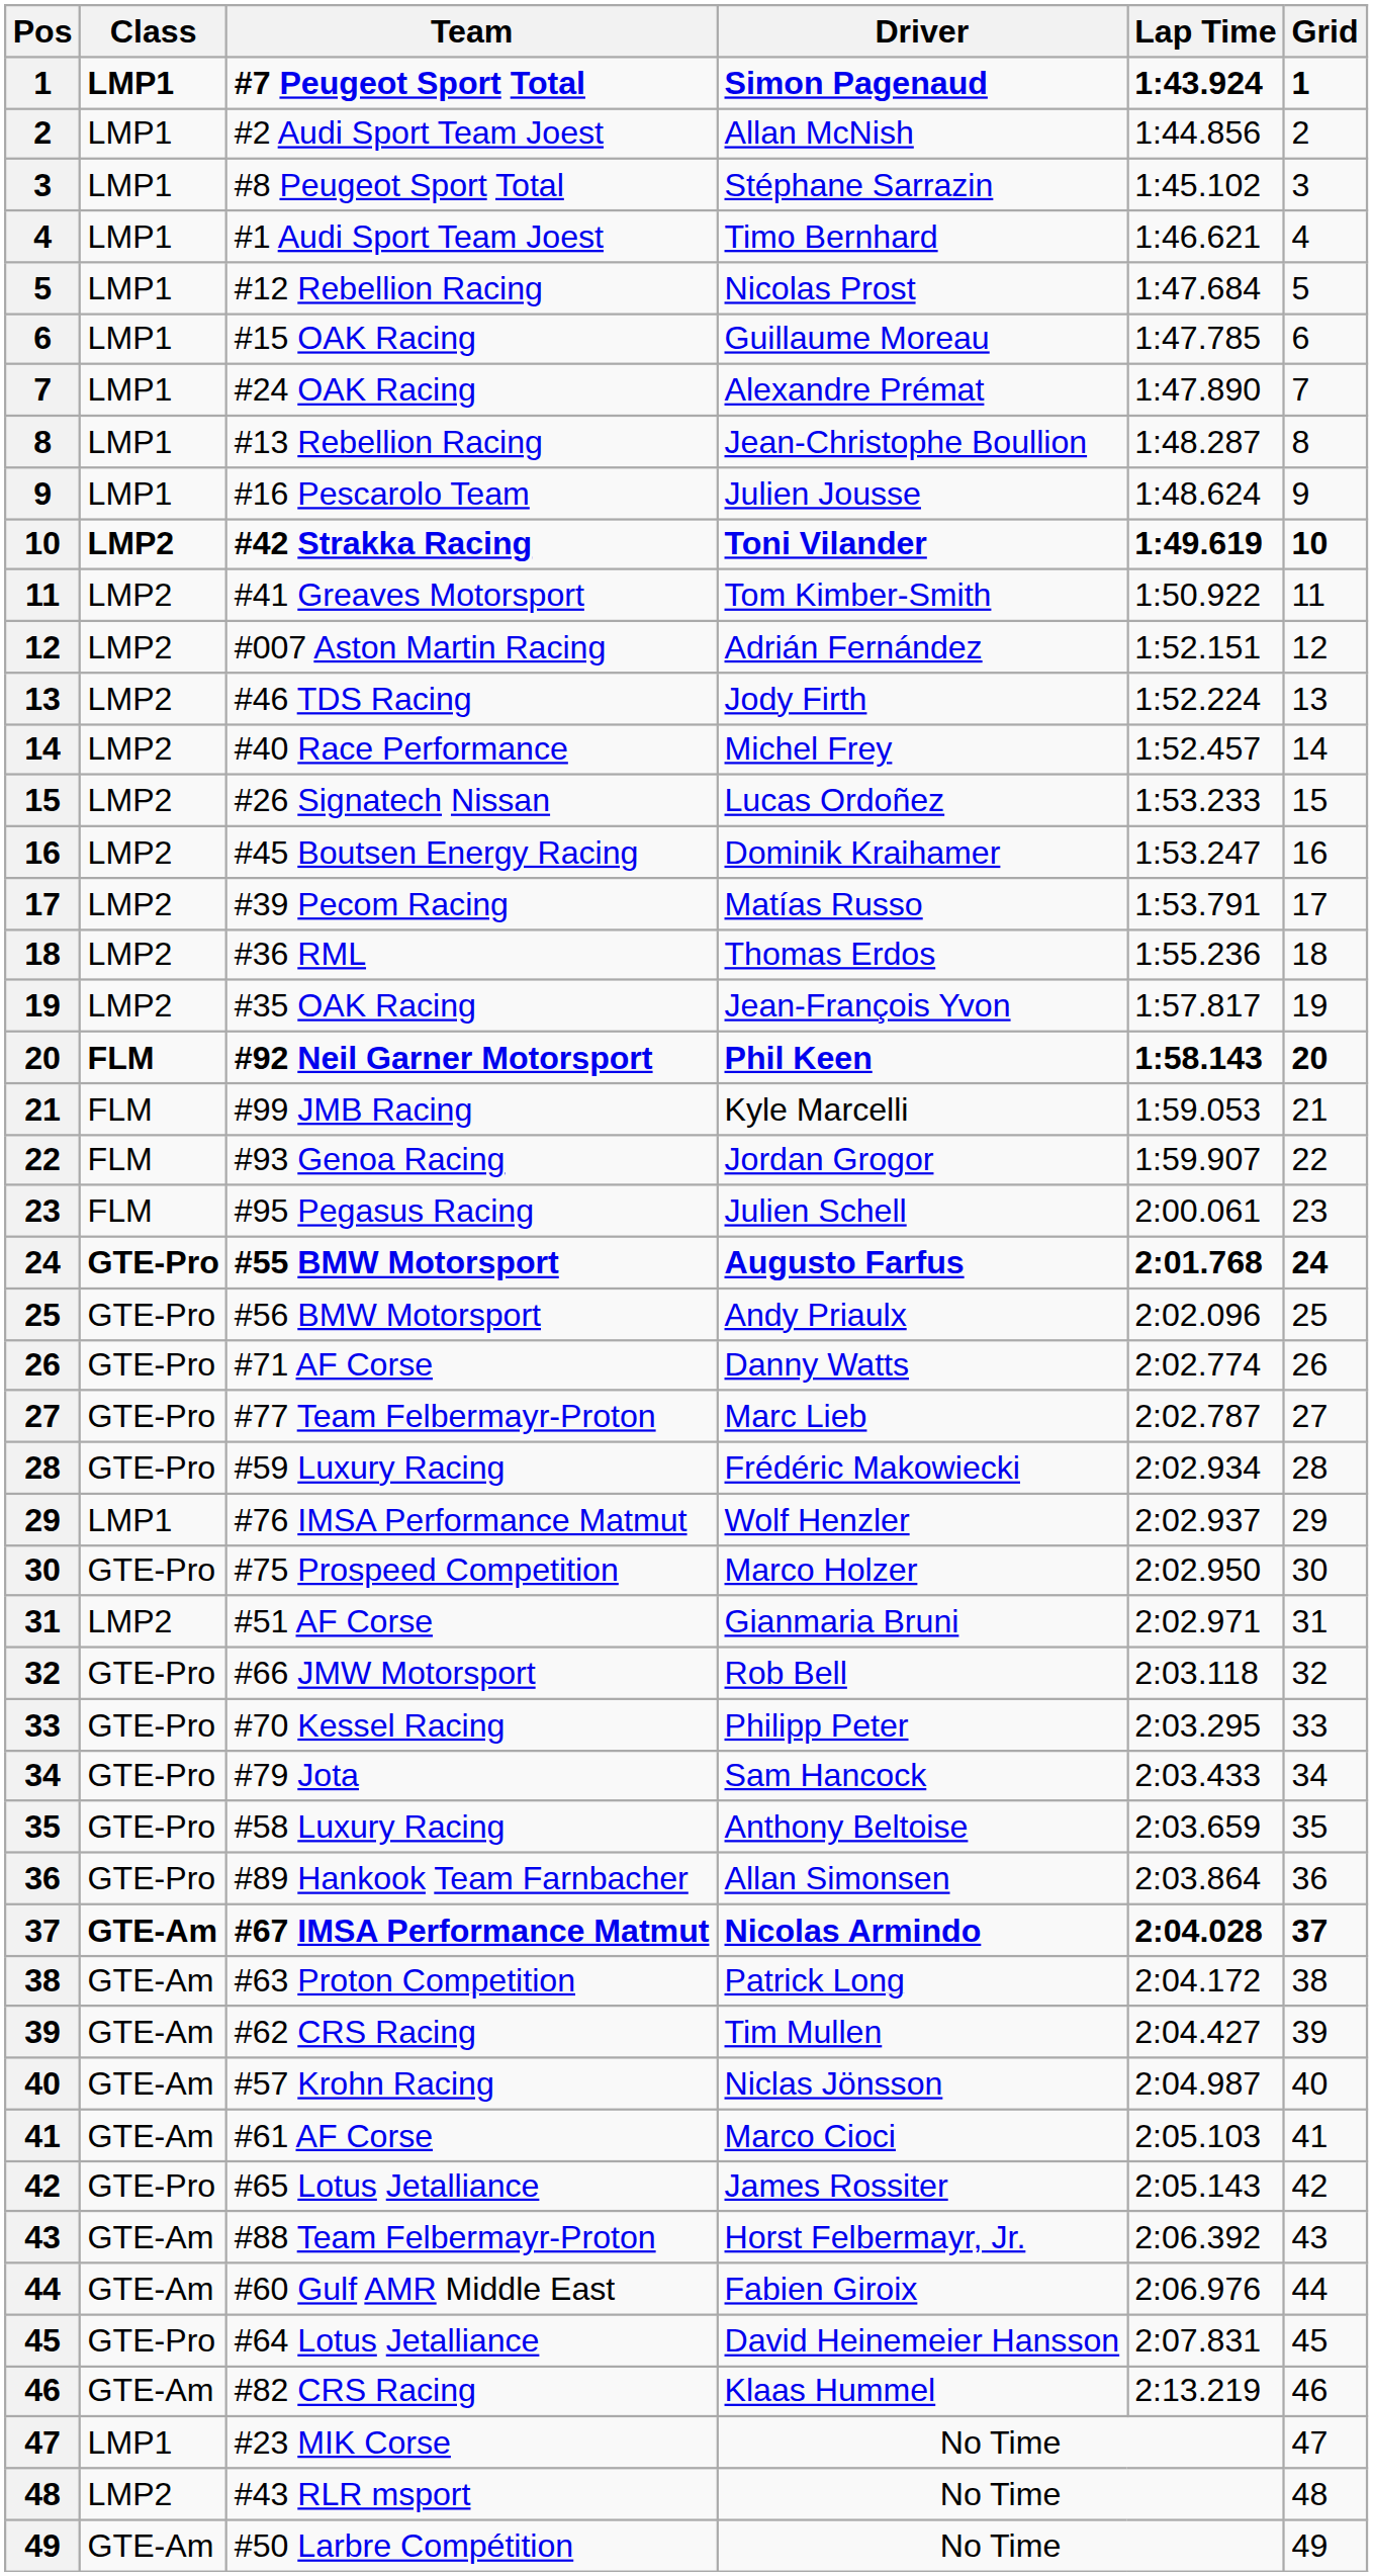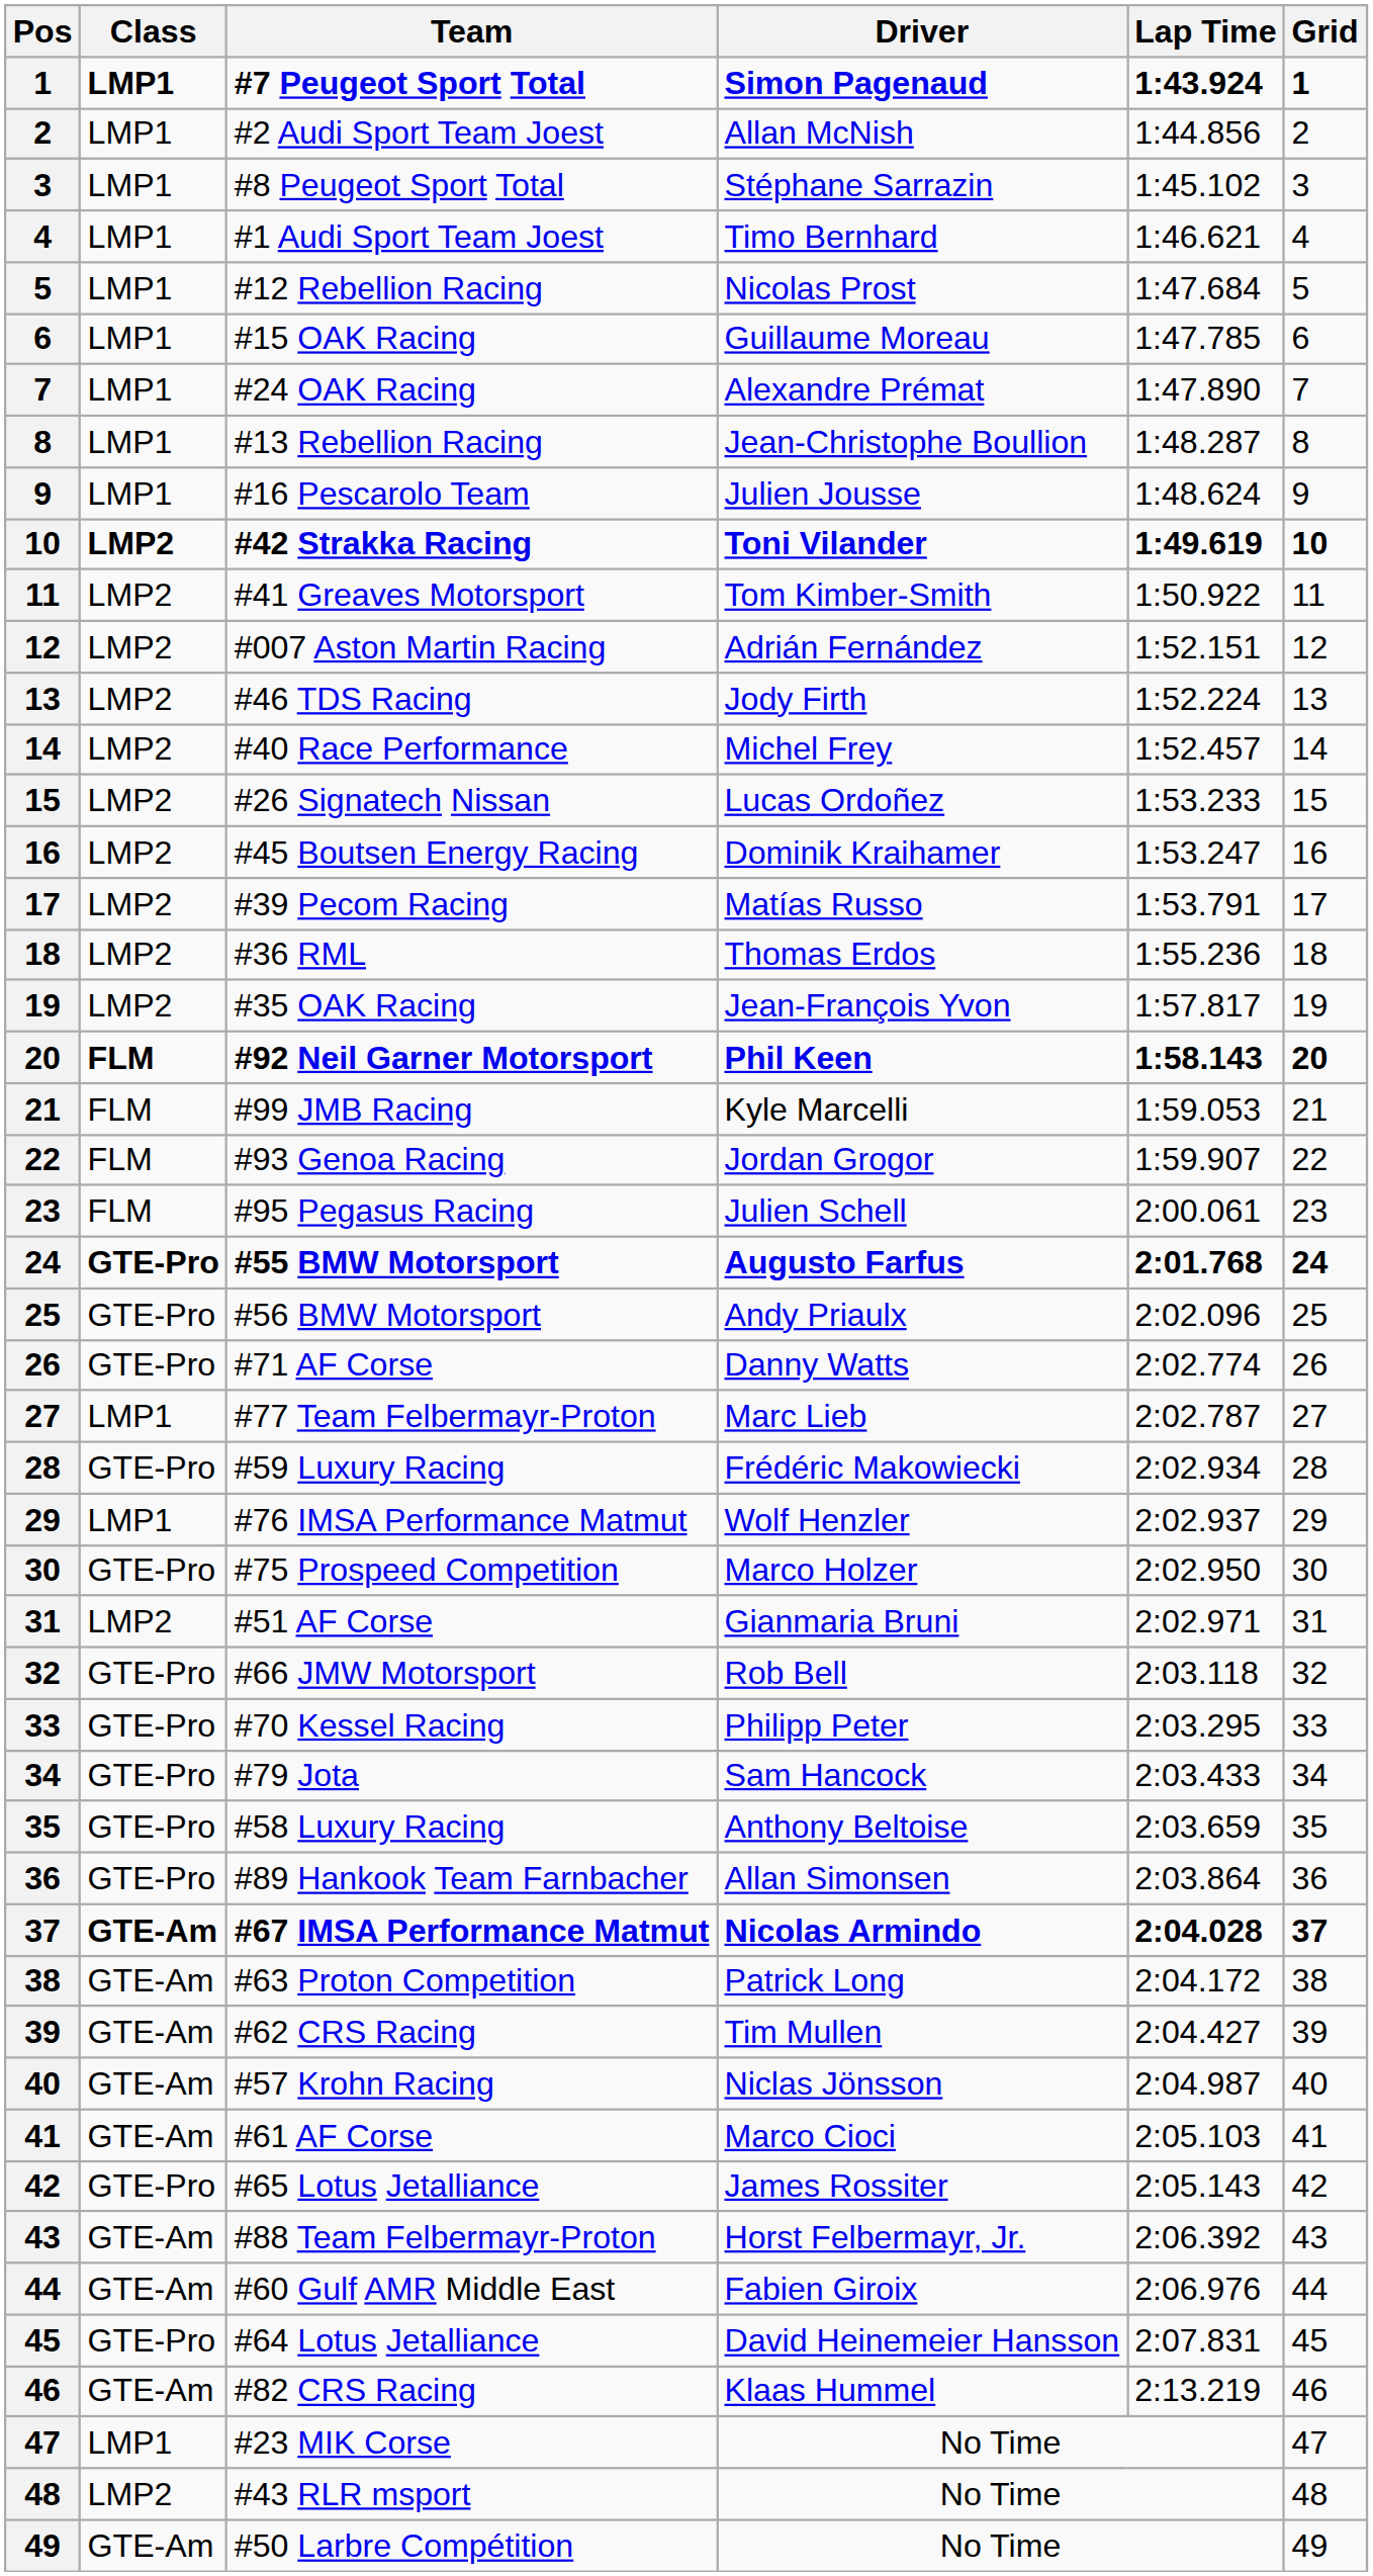 <table class="wikitable" style="font-size: 90%;">
 <tr>
 <th>Pos</th>
 <th>Class</th>
 <th>Team</th>
 <th>Driver</th>
 <th>Lap Time</th>
 <th>Grid</th>
 </tr>
 <tr style="font-weight:bold">
 <th>1</th>
 <td>LMP1</td>
 <td>#7 <a href='#'>Peugeot Sport</a> <a href='#'>Total</a></td>
 <td><a href='#'>Simon Pagenaud</a></td>
 <td>1:43.924</td>
 <td>1</td>
 </tr>
 <tr>
 <th>2</th>
 <td>LMP1</td>
 <td>#2 <a href='#'>Audi Sport Team Joest</a></td>
 <td><a href='#'>Allan McNish</a></td>
 <td>1:44.856</td>
 <td>2</td>
 </tr>
 <tr>
 <th>3</th>
 <td>LMP1</td>
 <td>#8 <a href='#'>Peugeot Sport</a> <a href='#'>Total</a></td>
 <td><a href='#'>Stéphane Sarrazin</a></td>
 <td>1:45.102</td>
 <td>3</td>
 </tr>
 <tr>
 <th>4</th>
 <td>LMP1</td>
 <td>#1 <a href='#'>Audi Sport Team Joest</a></td>
 <td><a href='#'>Timo Bernhard</a></td>
 <td>1:46.621</td>
 <td>4</td>
 </tr>
 <tr>
 <th>5</th>
 <td>LMP1</td>
 <td>#12 <a href='#'>Rebellion Racing</a></td>
 <td><a href='#'>Nicolas Prost</a></td>
 <td>1:47.684</td>
 <td>5</td>
 </tr>
 <tr>
 <th>6</th>
 <td>LMP1</td>
 <td>#15 <a href='#'>OAK Racing</a></td>
 <td><a href='#'>Guillaume Moreau</a></td>
 <td>1:47.785</td>
 <td>6</td>
 </tr>
 <tr>
 <th>7</th>
 <td>LMP1</td>
 <td>#24 <a href='#'>OAK Racing</a></td>
 <td><a href='#'>Alexandre Prémat</a></td>
 <td>1:47.890</td>
 <td>7</td>
 </tr>
 <tr>
 <th>8</th>
 <td>LMP1</td>
 <td>#13 <a href='#'>Rebellion Racing</a></td>
 <td><a href='#'>Jean-Christophe Boullion</a></td>
 <td>1:48.287</td>
 <td>8</td>
 </tr>
 <tr>
 <th>9</th>
 <td>LMP1</td>
 <td>#16 <a href='#'>Pescarolo Team</a></td>
 <td><a href='#'>Julien Jousse</a></td>
 <td>1:48.624</td>
 <td>9</td>
 </tr>
 <tr style="font-weight:bold">
 <th>10</th>
 <td>LMP2</td>
 <td>#42 <a href='#'>Strakka Racing</a></td>
 <td><a href='#'>Toni Vilander</a></td>
 <td>1:49.619</td>
 <td>10</td>
 </tr>
 <tr>
 <th>11</th>
 <td>LMP2</td>
 <td>#41 <a href='#'>Greaves Motorsport</a></td>
 <td><a href='#'>Tom Kimber-Smith</a></td>
 <td>1:50.922</td>
 <td>11</td>
 </tr>
 <tr>
 <th>12</th>
 <td>LMP2</td>
 <td>#007 <a href='#'>Aston Martin Racing</a></td>
 <td><a href='#'>Adrián Fernández</a></td>
 <td>1:52.151</td>
 <td>12</td>
 </tr>
 <tr>
 <th>13</th>
 <td>LMP2</td>
 <td>#46 <a href='#'>TDS Racing</a></td>
 <td><a href='#'>Jody Firth</a></td>
 <td>1:52.224</td>
 <td>13</td>
 </tr>
 <tr>
 <th>14</th>
 <td>LMP2</td>
 <td>#40 <a href='#'>Race Performance</a></td>
 <td><a href='#'>Michel Frey</a></td>
 <td>1:52.457</td>
 <td>14</td>
 </tr>
 <tr>
 <th>15</th>
 <td>LMP2</td>
 <td>#26 <a href='#'>Signatech</a> <a href='#'>Nissan</a></td>
 <td><a href='#'>Lucas Ordoñez</a></td>
 <td>1:53.233</td>
 <td>15</td>
 </tr>
 <tr>
 <th>16</th>
 <td>LMP2</td>
 <td>#45 <a href='#'>Boutsen Energy Racing</a></td>
 <td><a href='#'>Dominik Kraihamer</a></td>
 <td>1:53.247</td>
 <td>16</td>
 </tr>
 <tr>
 <th>17</th>
 <td>LMP2</td>
 <td>#39 <a href='#'>Pecom Racing</a></td>
 <td><a href='#'>Matías Russo</a></td>
 <td>1:53.791</td>
 <td>17</td>
 </tr>
 <tr>
 <th>18</th>
 <td>LMP2</td>
 <td>#36 <a href='#'>RML</a></td>
 <td><a href='#'>Thomas Erdos</a></td>
 <td>1:55.236</td>
 <td>18</td>
 </tr>
 <tr>
 <th>19</th>
 <td>LMP2</td>
 <td>#35 <a href='#'>OAK Racing</a></td>
 <td><a href='#'>Jean-François Yvon</a></td>
 <td>1:57.817</td>
 <td>19</td>
 </tr>
 <tr style="font-weight:bold">
 <th>20</th>
 <td>FLM</td>
 <td>#92 <a href='#'>Neil Garner Motorsport</a></td>
 <td><a href='#'>Phil Keen</a></td>
 <td>1:58.143</td>
 <td>20</td>
 </tr>
 <tr>
 <th>21</th>
 <td>FLM</td>
 <td>#99 <a href='#'>JMB Racing</a></td>
 <td>Kyle Marcelli</td>
 <td>1:59.053</td>
 <td>21</td>
 </tr>
 <tr>
 <th>22</th>
 <td>FLM</td>
 <td>#93 <a href='#'>Genoa Racing</a></td>
 <td><a href='#'>Jordan Grogor</a></td>
 <td>1:59.907</td>
 <td>22</td>
 </tr>
 <tr>
 <th>23</th>
 <td>FLM</td>
 <td>#95 <a href='#'>Pegasus Racing</a></td>
 <td><a href='#'>Julien Schell</a></td>
 <td>2:00.061</td>
 <td>23</td>
 </tr>
 <tr style="font-weight:bold">
 <th>24</th>
 <td>GTE-Pro</td>
 <td>#55 <a href='#'>BMW Motorsport</a></td>
 <td><a href='#'>Augusto Farfus</a></td>
 <td>2:01.768</td>
 <td>24</td>
 </tr>
 <tr>
 <th>25</th>
 <td>GTE-Pro</td>
 <td>#56 <a href='#'>BMW Motorsport</a></td>
 <td><a href='#'>Andy Priaulx</a></td>
 <td>2:02.096</td>
 <td>25</td>
 </tr>
 <tr>
 <th>26</th>
 <td>GTE-Pro</td>
 <td>#71 <a href='#'>AF Corse</a></td>
 <td><a href='#'>Danny Watts</a></td>
 <td>2:02.774</td>
 <td>26</td>
 </tr>
 <tr>
 <th>27</th>
-<td>GTE-Pro</td>
+<td>LMP1</td>
 <td>#77 <a href='#'>Team Felbermayr-Proton</a></td>
 <td><a href='#'>Marc Lieb</a></td>
 <td>2:02.787</td>
 <td>27</td>
 </tr>
 <tr>
 <th>28</th>
 <td>GTE-Pro</td>
 <td>#59 <a href='#'>Luxury Racing</a></td>
 <td><a href='#'>Frédéric Makowiecki</a></td>
 <td>2:02.934</td>
 <td>28</td>
 </tr>
 <tr>
 <th>29</th>
 <td>LMP1</td>
 <td>#76 <a href='#'>IMSA Performance Matmut</a></td>
 <td><a href='#'>Wolf Henzler</a></td>
 <td>2:02.937</td>
 <td>29</td>
 </tr>
 <tr>
 <th>30</th>
 <td>GTE-Pro</td>
 <td>#75 <a href='#'>Prospeed Competition</a></td>
 <td><a href='#'>Marco Holzer</a></td>
 <td>2:02.950</td>
 <td>30</td>
 </tr>
 <tr>
 <th>31</th>
 <td>LMP2</td>
 <td>#51 <a href='#'>AF Corse</a></td>
 <td><a href='#'>Gianmaria Bruni</a></td>
 <td>2:02.971</td>
 <td>31</td>
 </tr>
 <tr>
 <th>32</th>
 <td>GTE-Pro</td>
 <td>#66 <a href='#'>JMW Motorsport</a></td>
 <td><a href='#'>Rob Bell</a></td>
 <td>2:03.118</td>
 <td>32</td>
 </tr>
 <tr>
 <th>33</th>
 <td>GTE-Pro</td>
 <td>#70 <a href='#'>Kessel Racing</a></td>
 <td><a href='#'>Philipp Peter</a></td>
 <td>2:03.295</td>
 <td>33</td>
 </tr>
 <tr>
 <th>34</th>
 <td>GTE-Pro</td>
 <td>#79 <a href='#'>Jota</a></td>
 <td><a href='#'>Sam Hancock</a></td>
 <td>2:03.433</td>
 <td>34</td>
 </tr>
 <tr>
 <th>35</th>
 <td>GTE-Pro</td>
 <td>#58 <a href='#'>Luxury Racing</a></td>
 <td><a href='#'>Anthony Beltoise</a></td>
 <td>2:03.659</td>
 <td>35</td>
 </tr>
 <tr>
 <th>36</th>
 <td>GTE-Pro</td>
 <td>#89 <a href='#'>Hankook</a> <a href='#'>Team Farnbacher</a></td>
 <td><a href='#'>Allan Simonsen</a></td>
 <td>2:03.864</td>
 <td>36</td>
 </tr>
 <tr style="font-weight:bold">
 <th>37</th>
 <td>GTE-Am</td>
 <td>#67 <a href='#'>IMSA Performance Matmut</a></td>
 <td><a href='#'>Nicolas Armindo</a></td>
 <td>2:04.028</td>
 <td>37</td>
 </tr>
 <tr>
 <th>38</th>
 <td>GTE-Am</td>
 <td>#63 <a href='#'>Proton Competition</a></td>
 <td><a href='#'>Patrick Long</a></td>
 <td>2:04.172</td>
 <td>38</td>
 </tr>
 <tr>
 <th>39</th>
 <td>GTE-Am</td>
 <td>#62 <a href='#'>CRS Racing</a></td>
 <td><a href='#'>Tim Mullen</a></td>
 <td>2:04.427</td>
 <td>39</td>
 </tr>
 <tr>
 <th>40</th>
 <td>GTE-Am</td>
 <td>#57 <a href='#'>Krohn Racing</a></td>
 <td><a href='#'>Niclas Jönsson</a></td>
 <td>2:04.987</td>
 <td>40</td>
 </tr>
 <tr>
 <th>41</th>
 <td>GTE-Am</td>
 <td>#61 <a href='#'>AF Corse</a></td>
 <td><a href='#'>Marco Cioci</a></td>
 <td>2:05.103</td>
 <td>41</td>
 </tr>
 <tr>
 <th>42</th>
 <td>GTE-Pro</td>
 <td>#65 <a href='#'>Lotus</a> <a href='#'>Jetalliance</a></td>
 <td><a href='#'>James Rossiter</a></td>
 <td>2:05.143</td>
 <td>42</td>
 </tr>
 <tr>
 <th>43</th>
 <td>GTE-Am</td>
 <td>#88 <a href='#'>Team Felbermayr-Proton</a></td>
 <td><a href='#'>Horst Felbermayr, Jr.</a></td>
 <td>2:06.392</td>
 <td>43</td>
 </tr>
 <tr>
 <th>44</th>
 <td>GTE-Am</td>
 <td>#60 <a href='#'>Gulf</a> <a href='#'>AMR</a> Middle East</td>
 <td><a href='#'>Fabien Giroix</a></td>
 <td>2:06.976</td>
 <td>44</td>
 </tr>
 <tr>
 <th>45</th>
 <td>GTE-Pro</td>
 <td>#64 <a href='#'>Lotus</a> <a href='#'>Jetalliance</a></td>
 <td><a href='#'>David Heinemeier Hansson</a></td>
 <td>2:07.831</td>
 <td>45</td>
 </tr>
 <tr>
 <th>46</th>
 <td>GTE-Am</td>
 <td>#82 <a href='#'>CRS Racing</a></td>
 <td><a href='#'>Klaas Hummel</a></td>
 <td>2:13.219</td>
 <td>46</td>
 </tr>
 <tr>
 <th>47</th>
 <td>LMP1</td>
 <td>#23 <a href='#'>MIK Corse</a></td>
 <td colspan=2 align="center">No Time</td>
 <td>47</td>
 </tr>
 <tr>
 <th>48</th>
 <td>LMP2</td>
 <td>#43 <a href='#'>RLR msport</a></td>
 <td colspan=2 align="center">No Time</td>
 <td>48</td>
 </tr>
 <tr>
 <th>49</th>
 <td>GTE-Am</td>
 <td>#50 <a href='#'>Larbre Compétition</a></td>
 <td colspan=2 align="center">No Time</td>
 <td>49</td>
 </tr>
 <tr>
 </tr>
 </table>
